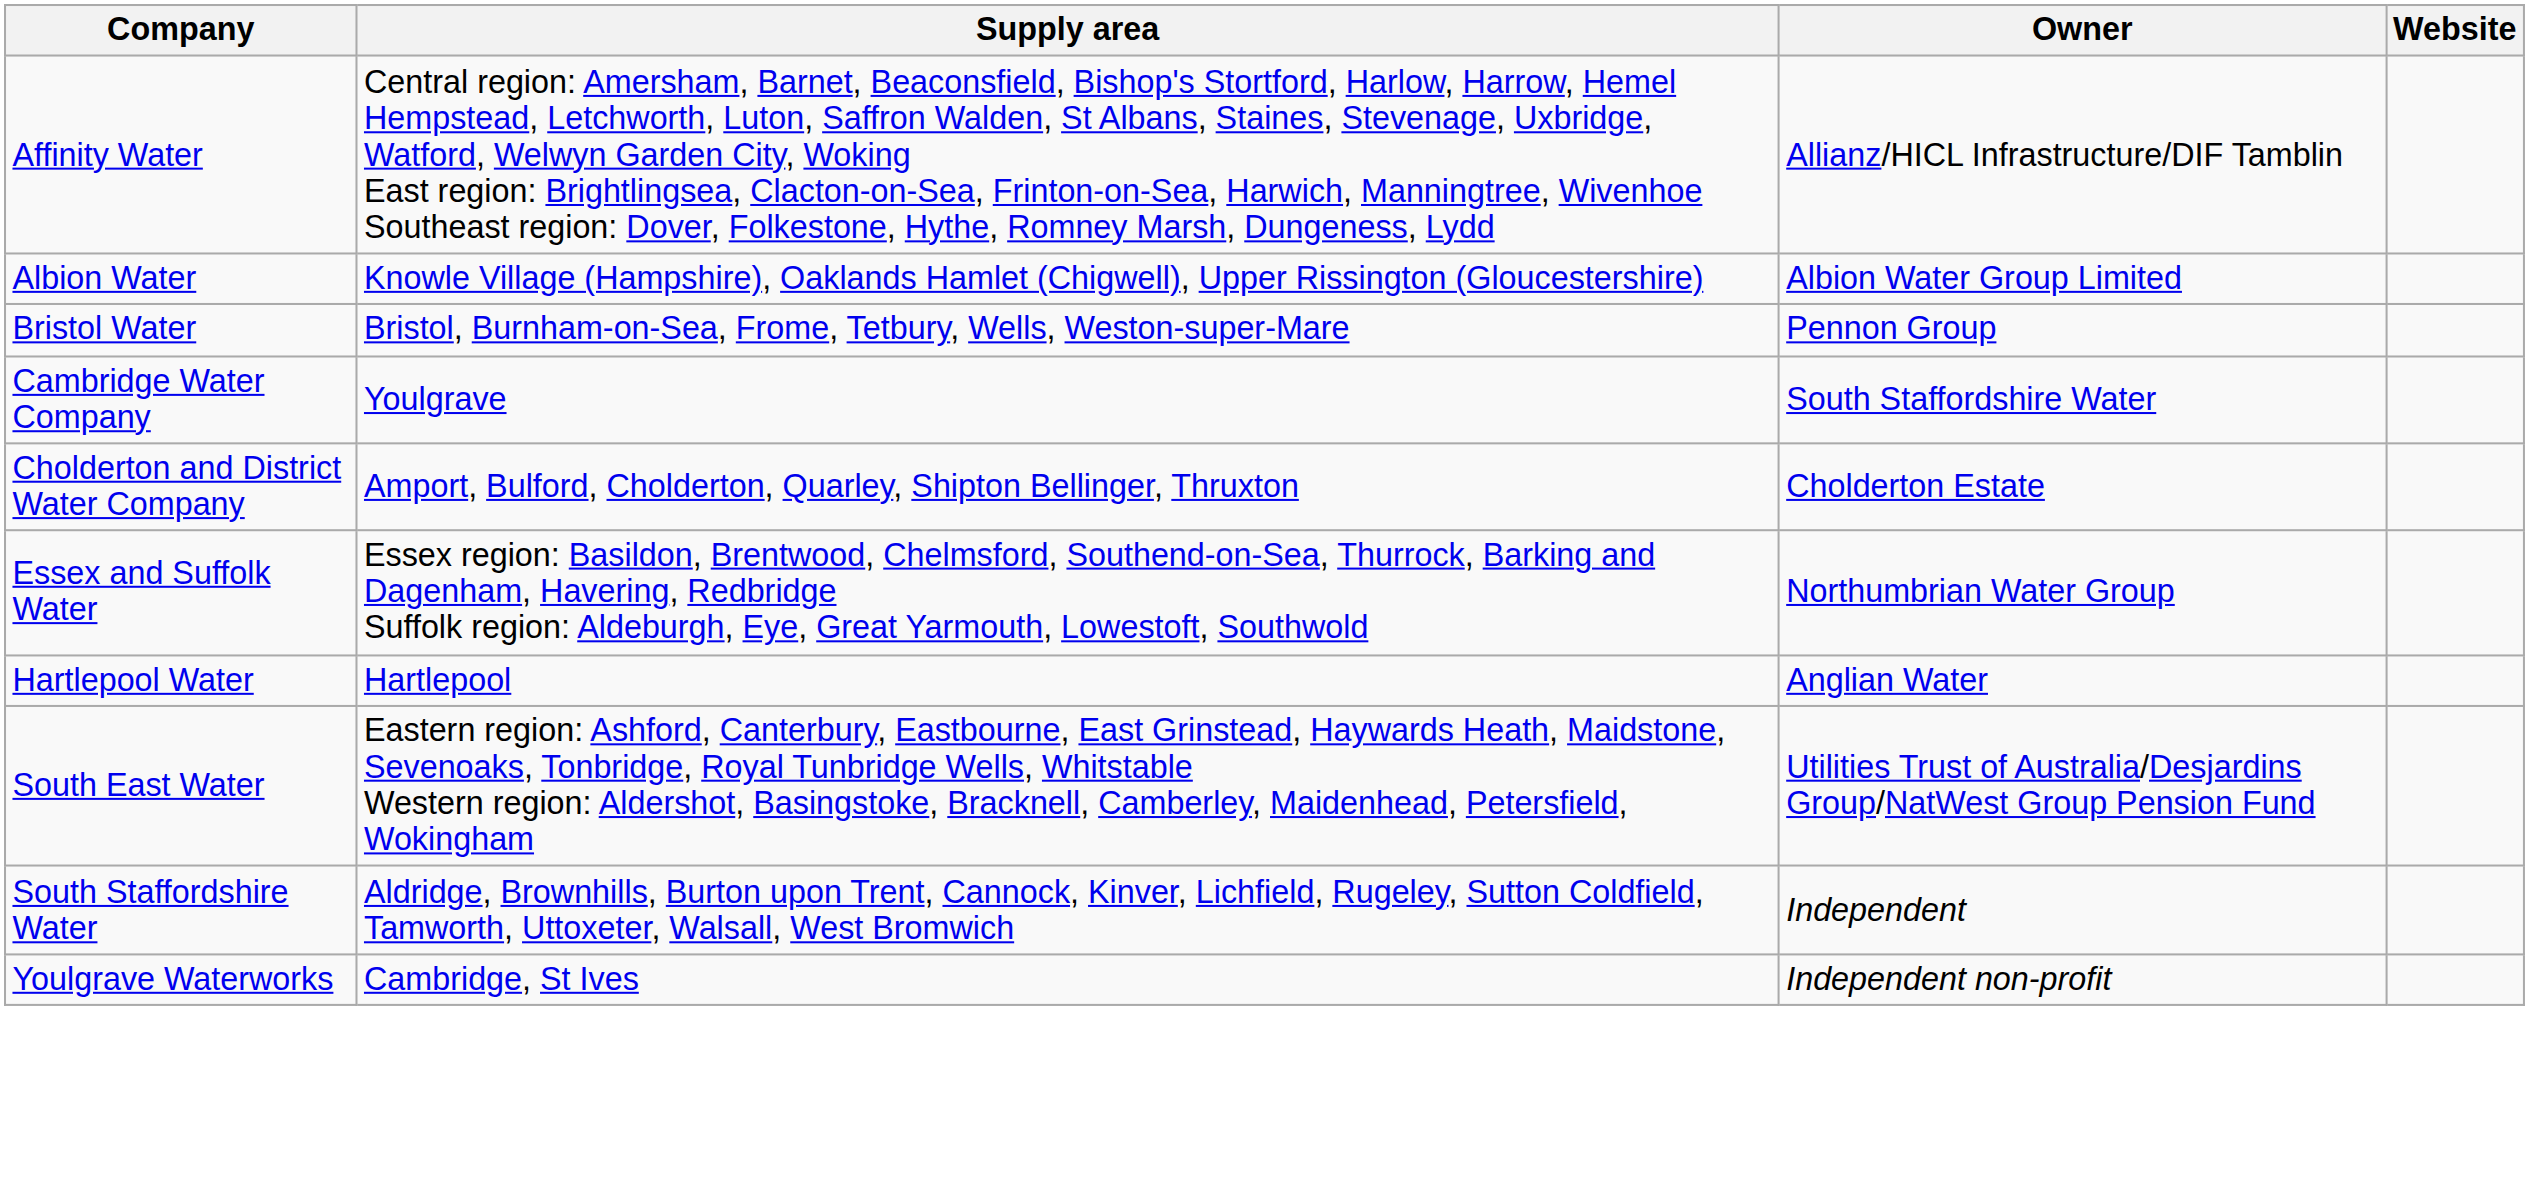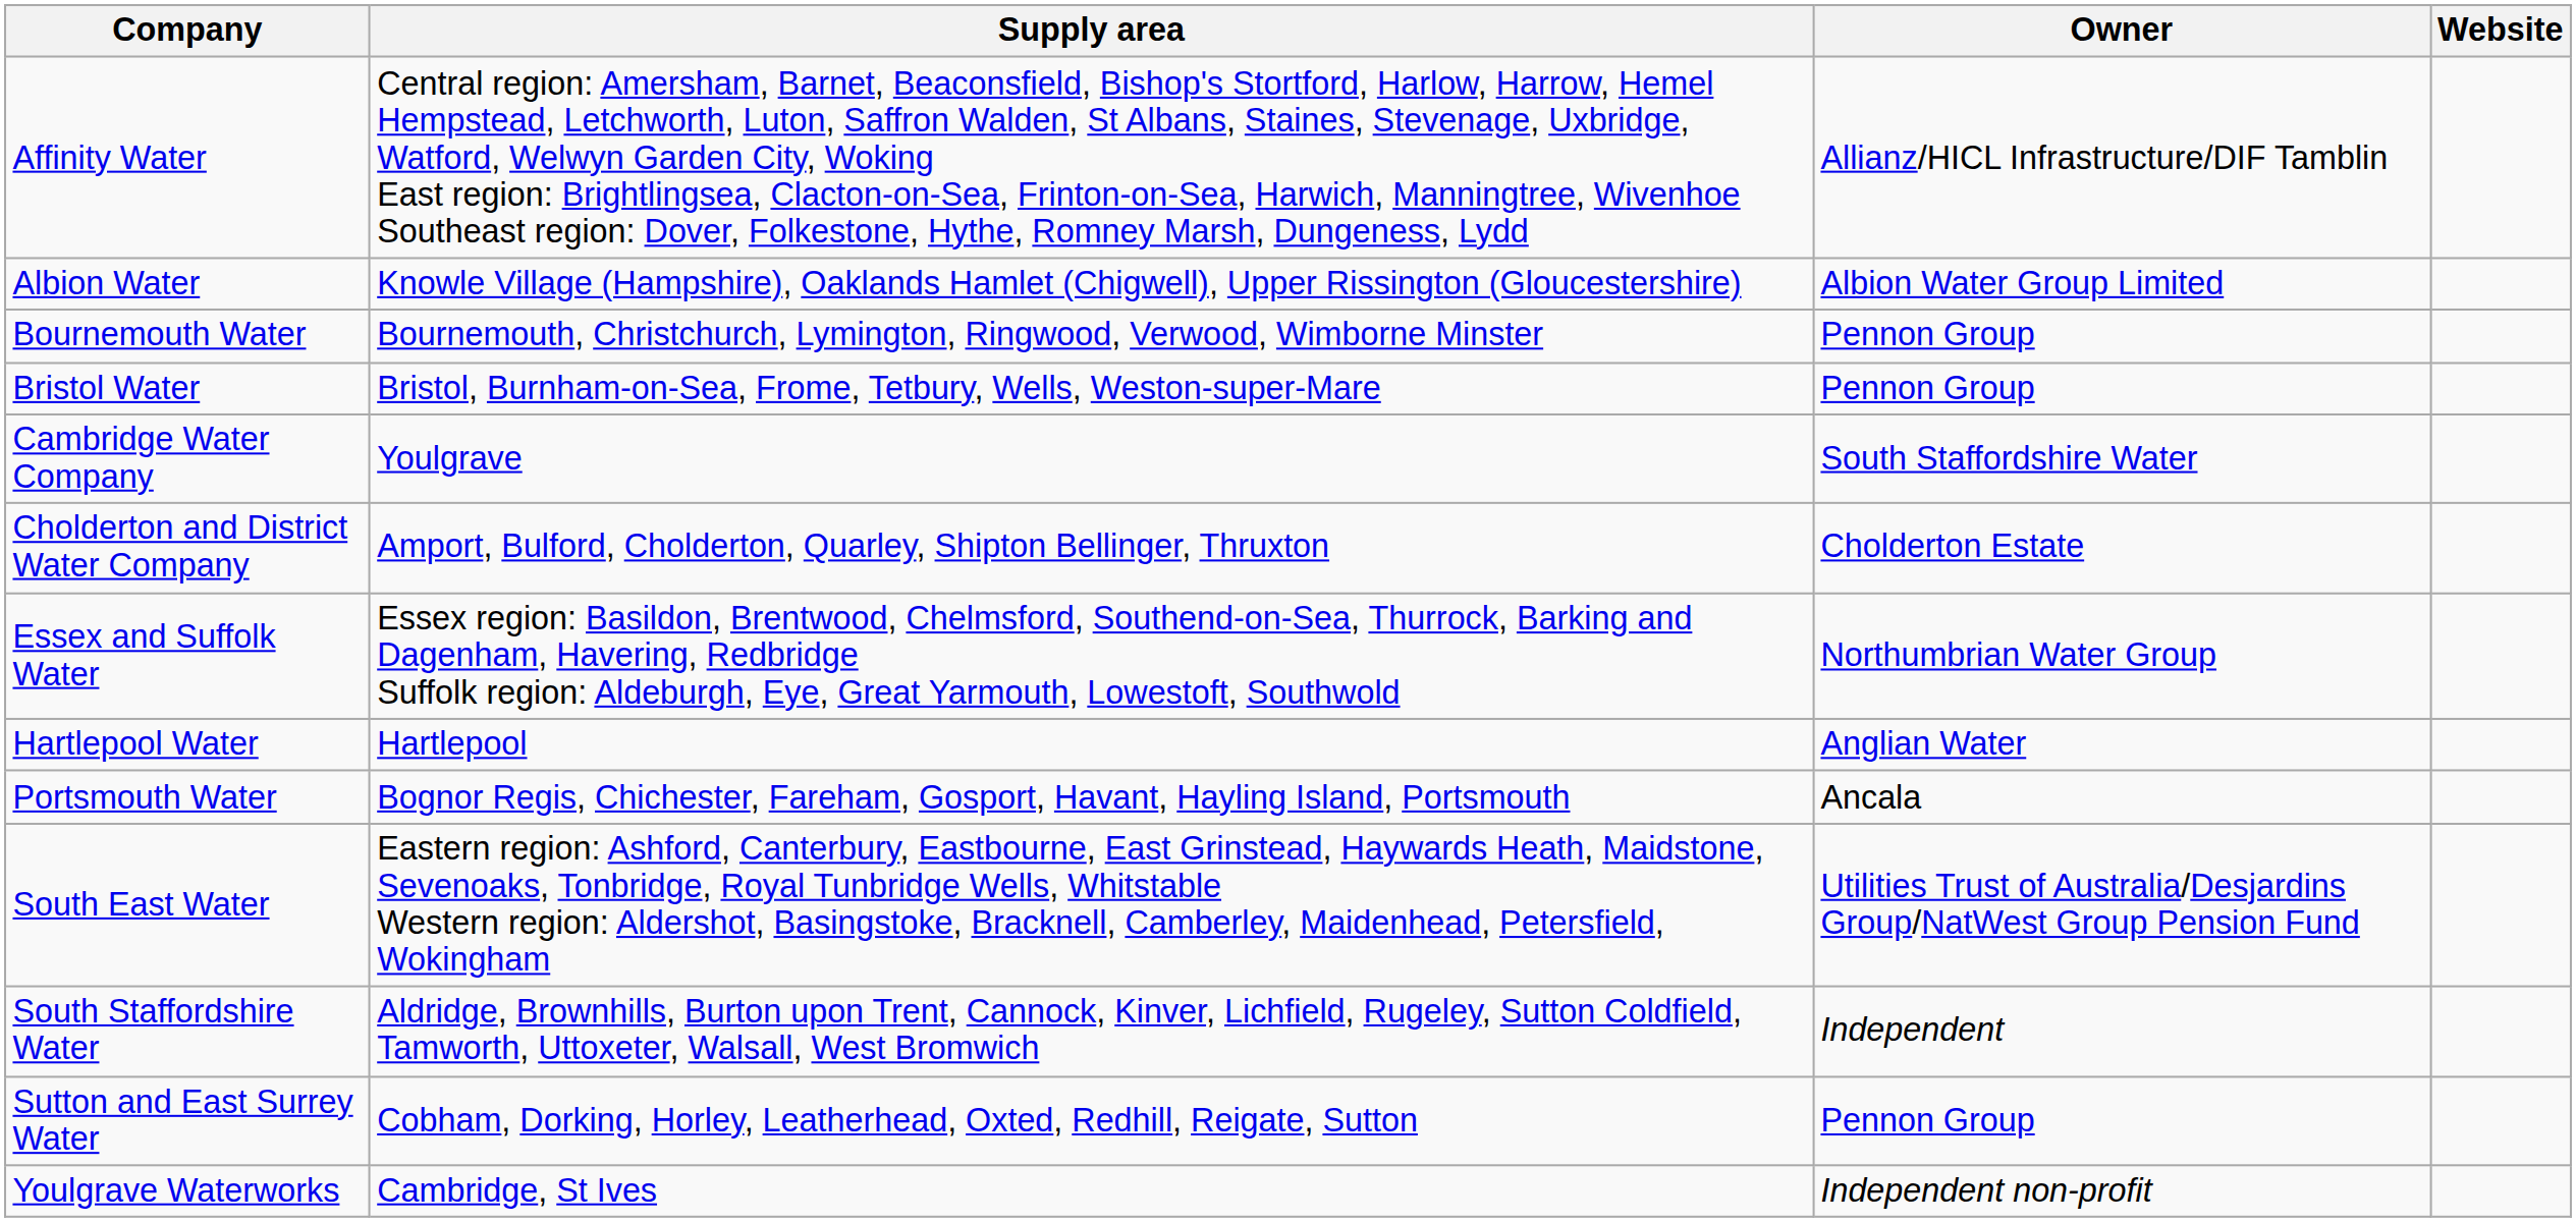 <table class="wikitable">
 <tr>
 <th>Company</th>
 <th>Supply area</th>
 <th>Owner</th>
 <th>Website</th>
 </tr>
 <tr>
 <td><a href='#'>Affinity Water</a></td>
 <td>Central region: <a href='#'>Amersham</a>, <a href='#'>Barnet</a>, <a href='#'>Beaconsfield</a>, <a href='#'>Bishop's Stortford</a>, <a href='#'>Harlow</a>, <a href='#'>Harrow</a>, <a href='#'>Hemel Hempstead</a>, <a href='#'>Letchworth</a>, <a href='#'>Luton</a>, <a href='#'>Saffron Walden</a>, <a href='#'>St Albans</a>, <a href='#'>Staines</a>, <a href='#'>Stevenage</a>, <a href='#'>Uxbridge</a>, <a href='#'>Watford</a>, <a href='#'>Welwyn Garden City</a>, <a href='#'>Woking</a><br>East region: <a href='#'>Brightlingsea</a>, <a href='#'>Clacton-on-Sea</a>, <a href='#'>Frinton-on-Sea</a>, <a href='#'>Harwich</a>, <a href='#'>Manningtree</a>, <a href='#'>Wivenhoe</a><br>Southeast region: <a href='#'>Dover</a>, <a href='#'>Folkestone</a>, <a href='#'>Hythe</a>, <a href='#'>Romney Marsh</a>, <a href='#'>Dungeness</a>, <a href='#'>Lydd</a></td>
 <td><a href='#'>Allianz</a>/HICL Infrastructure/DIF Tamblin</td>
 <td></td>
 </tr>
 <tr>
 <td><a href='#'>Albion Water</a></td>
 <td><a href='#'>Knowle Village (Hampshire)</a>, <a href='#'>Oaklands Hamlet (Chigwell)</a>, <a href='#'>Upper Rissington (Gloucestershire)</a></td>
 <td><a href='#'>Albion Water Group Limited</a></td>
+<td></td>
+</tr>
+<tr>
+<td><a href='#'>Bournemouth Water</a></td>
+<td><a href='#'>Bournemouth</a>, <a href='#'>Christchurch</a>, <a href='#'>Lymington</a>, <a href='#'>Ringwood</a>, <a href='#'>Verwood</a>, <a href='#'>Wimborne Minster</a></td>
+<td><a href='#'>Pennon Group</a></td>
 <td></td>
 </tr>
 <tr>
 <td><a href='#'>Bristol Water</a></td>
 <td><a href='#'>Bristol</a>, <a href='#'>Burnham-on-Sea</a>, <a href='#'>Frome</a>, <a href='#'>Tetbury</a>, <a href='#'>Wells</a>, <a href='#'>Weston-super-Mare</a></td>
 <td><a href='#'>Pennon Group</a></td>
 <td></td>
 </tr>
 <tr>
 <td><a href='#'>Cambridge Water Company</a></td>
 <td><a href='#'>Youlgrave</a></td>
 <td><a href='#'>South Staffordshire Water</a></td>
 <td></td>
 </tr>
 <tr>
 <td><a href='#'>Cholderton and District Water Company</a></td>
 <td><a href='#'>Amport</a>, <a href='#'>Bulford</a>, <a href='#'>Cholderton</a>, <a href='#'>Quarley</a>, <a href='#'>Shipton Bellinger</a>, <a href='#'>Thruxton</a></td>
 <td><a href='#'>Cholderton Estate</a></td>
 <td></td>
 </tr>
 <tr>
 <td><a href='#'>Essex and Suffolk Water</a></td>
 <td>Essex region: <a href='#'>Basildon</a>, <a href='#'>Brentwood</a>, <a href='#'>Chelmsford</a>, <a href='#'>Southend-on-Sea</a>, <a href='#'>Thurrock</a>, <a href='#'>Barking and Dagenham</a>, <a href='#'>Havering</a>, <a href='#'>Redbridge</a><br>Suffolk region: <a href='#'>Aldeburgh</a>, <a href='#'>Eye</a>, <a href='#'>Great Yarmouth</a>, <a href='#'>Lowestoft</a>, <a href='#'>Southwold</a></td>
 <td><a href='#'>Northumbrian Water Group</a></td>
 <td></td>
 </tr>
 <tr>
 <td><a href='#'>Hartlepool Water</a></td>
 <td><a href='#'>Hartlepool</a></td>
 <td><a href='#'>Anglian Water</a></td>
 <td></td>
 </tr>
 <tr>
+<td><a href='#'>Portsmouth Water</a></td>
+<td><a href='#'>Bognor Regis</a>, <a href='#'>Chichester</a>, <a href='#'>Fareham</a>, <a href='#'>Gosport</a>, <a href='#'>Havant</a>, <a href='#'>Hayling Island</a>, <a href='#'>Portsmouth</a></td>
+<td>Ancala</td>
+<td></td>
+</tr>
+<tr>
 <td><a href='#'>South East Water</a></td>
 <td>Eastern region: <a href='#'>Ashford</a>, <a href='#'>Canterbury</a>, <a href='#'>Eastbourne</a>, <a href='#'>East Grinstead</a>, <a href='#'>Haywards Heath</a>, <a href='#'>Maidstone</a>, <a href='#'>Sevenoaks</a>, <a href='#'>Tonbridge</a>, <a href='#'>Royal Tunbridge Wells</a>, <a href='#'>Whitstable</a><br>Western region: <a href='#'>Aldershot</a>, <a href='#'>Basingstoke</a>, <a href='#'>Bracknell</a>, <a href='#'>Camberley</a>, <a href='#'>Maidenhead</a>, <a href='#'>Petersfield</a>, <a href='#'>Wokingham</a></td>
 <td><a href='#'>Utilities Trust of Australia</a>/<a href='#'>Desjardins Group</a>/<a href='#'>NatWest Group Pension Fund</a></td>
 <td></td>
 </tr>
 <tr>
 <td><a href='#'>South Staffordshire Water</a></td>
 <td><a href='#'>Aldridge</a>, <a href='#'>Brownhills</a>, <a href='#'>Burton upon Trent</a>, <a href='#'>Cannock</a>, <a href='#'>Kinver</a>, <a href='#'>Lichfield</a>, <a href='#'>Rugeley</a>, <a href='#'>Sutton Coldfield</a>, <a href='#'>Tamworth</a>, <a href='#'>Uttoxeter</a>, <a href='#'>Walsall</a>, <a href='#'>West Bromwich</a></td>
 <td><em>Independent</em></td>
 <td></td>
 </tr>
 <tr>
+<td><a href='#'>Sutton and East Surrey Water</a></td>
+<td><a href='#'>Cobham</a>, <a href='#'>Dorking</a>, <a href='#'>Horley</a>, <a href='#'>Leatherhead</a>, <a href='#'>Oxted</a>, <a href='#'>Redhill</a>, <a href='#'>Reigate</a>, <a href='#'>Sutton</a></td>
+<td><a href='#'>Pennon Group</a></td>
+<td></td>
+</tr>
+<tr>
 <td><a href='#'>Youlgrave Waterworks</a></td>
 <td><a href='#'>Cambridge</a>, <a href='#'>St Ives</a></td>
 <td><em>Independent non-profit</em></td>
 <td></td>
 </tr>
 </table>
